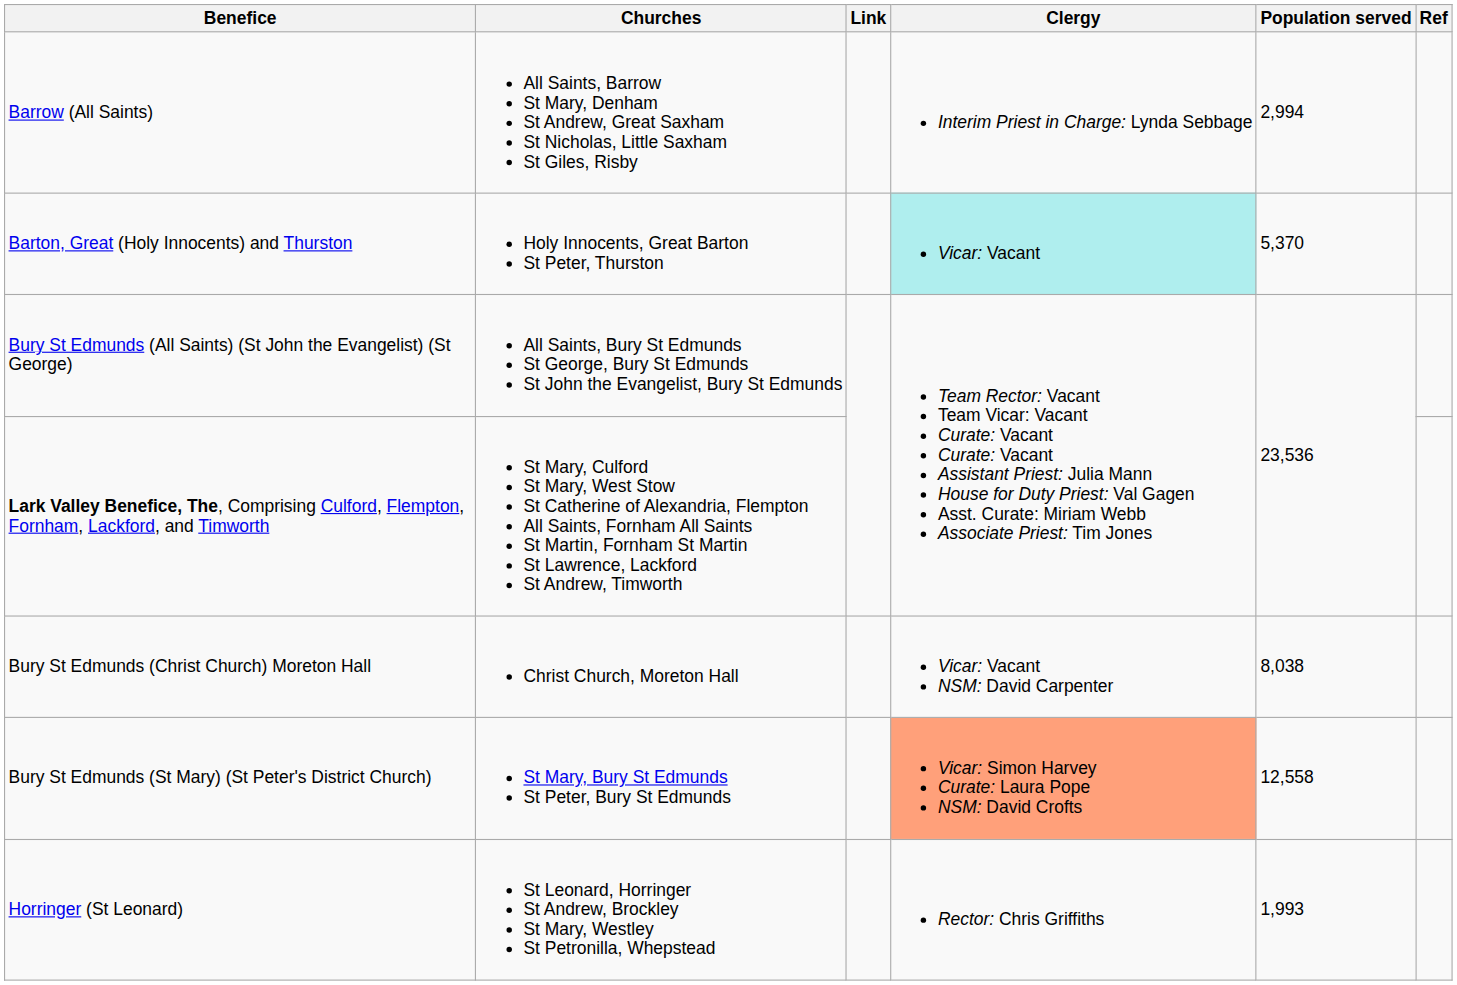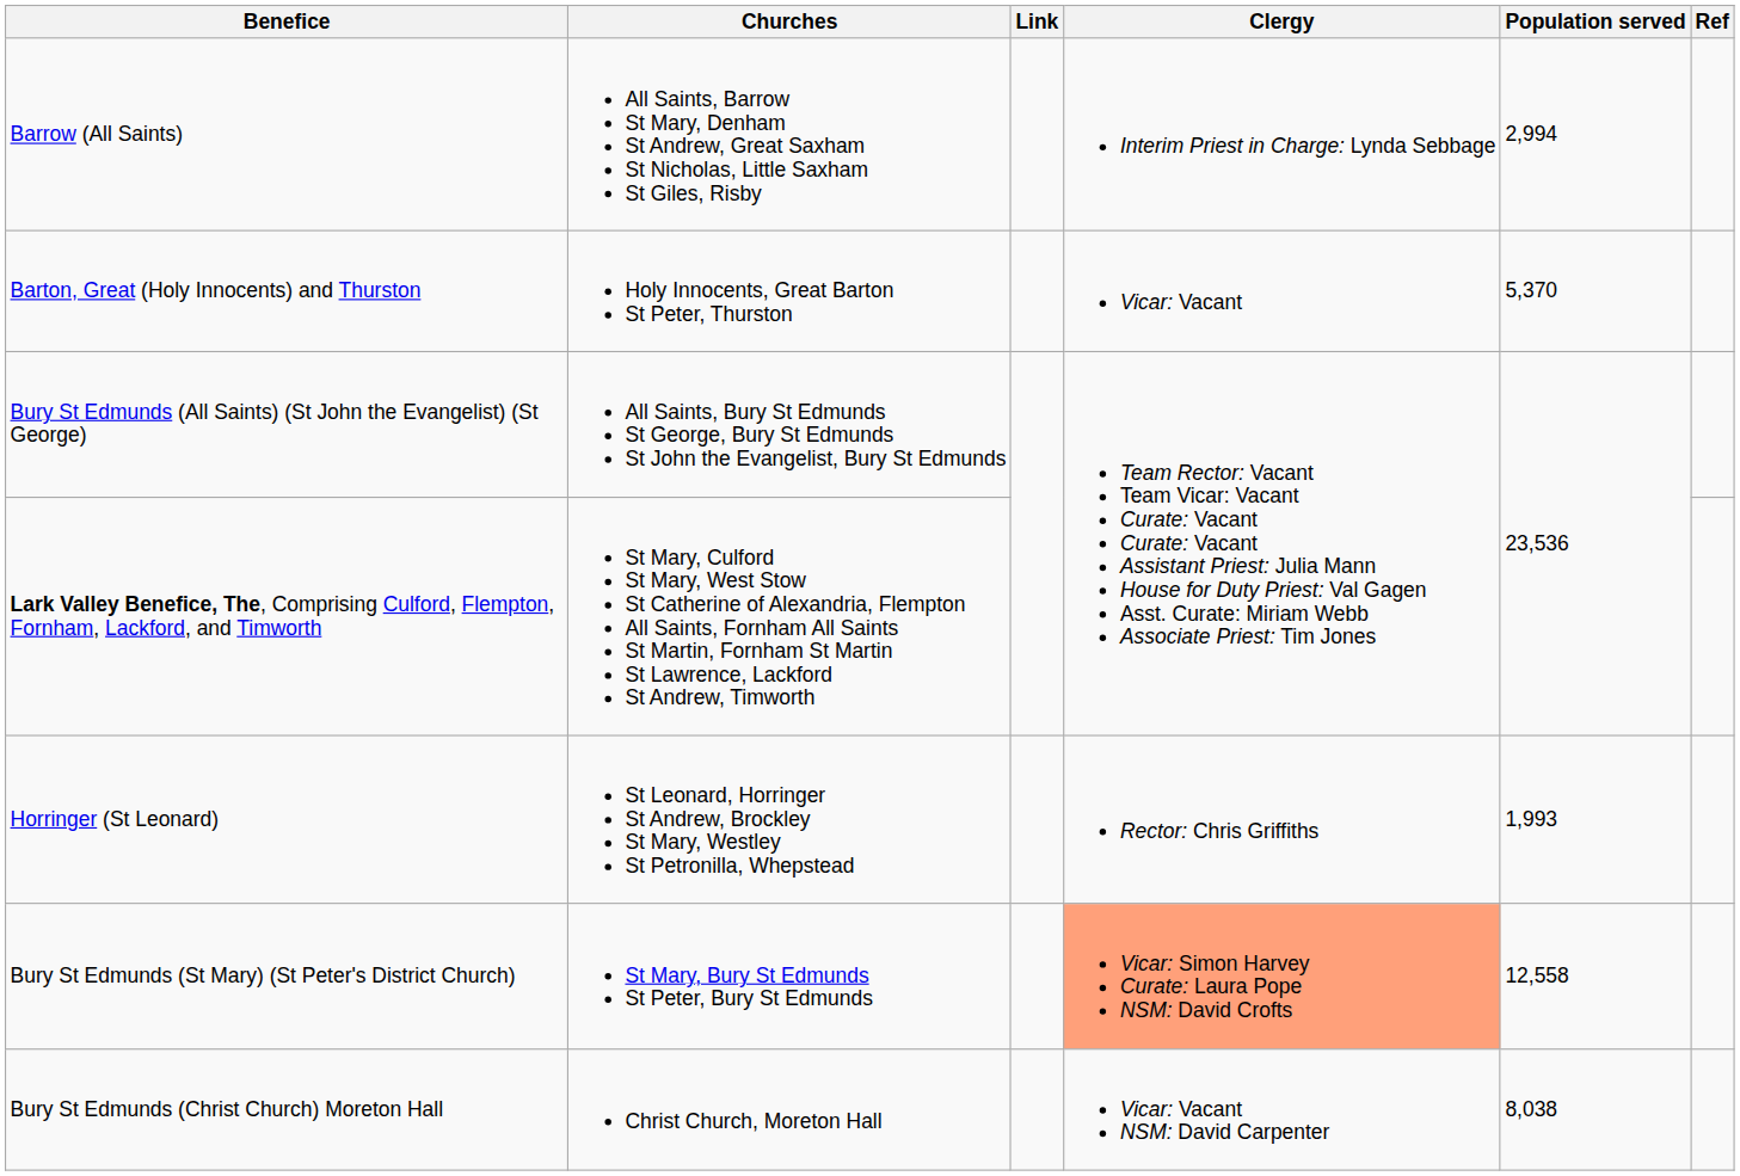 <table class="wikitable">
 <tr>
 <th width="425">Benefice</th>
 <th>Churches</th>
 <th>Link</th>
 <th>Clergy</th>
 <th>Population served</th>
 <th>Ref</th>
 </tr>
 <tr>
 <td><a href='#'>Barrow</a> (All Saints)</td>
 <td><br><ul><li>All Saints, Barrow</li><li>St Mary, Denham</li><li>St Andrew, Great Saxham</li><li>St Nicholas, Little Saxham</li><li>St Giles, Risby</li></ul></td>
 <td></td>
 <td><br><ul><li><em>Interim Priest in Charge:</em> Lynda Sebbage</li></ul></td>
 <td>2,994</td>
 <td></td>
 </tr>
 <tr>
 <td><a href='#'>Barton, Great</a> (Holy Innocents) and <a href='#'>Thurston</a></td>
 <td><br><ul><li>Holy Innocents, Great Barton</li><li>St Peter, Thurston</li></ul></td>
 <td></td>
-<td style="background: paleturquoise;"><br><ul><li><em>Vicar:</em> Vacant</li></ul></td>
+<td><br><ul><li><em>Vicar:</em> Vacant</li></ul></td>
 <td>5,370</td>
 <td></td>
 </tr>
 <tr>
 <td><a href='#'>Bury St Edmunds</a> (All Saints) (St John the Evangelist) (St George)</td>
 <td><br><ul><li>All Saints, Bury St Edmunds</li><li>St George, Bury St Edmunds</li><li>St John the Evangelist, Bury St Edmunds</li></ul></td>
 <td rowspan="2"></td>
 <td rowspan="2"><br><ul><li><em>Team Rector:</em> Vacant</li><li>Team Vicar: Vacant</li><li><em>Curate:</em> Vacant</li><li><em>Curate:</em> Vacant</li><li><em>Assistant Priest:</em> Julia Mann</li><li><em>House for Duty Priest:</em> Val Gagen</li><li>Asst. Curate: Miriam Webb</li><li><em>Associate Priest:</em> Tim Jones</li></ul></td>
 <td rowspan="2">23,536</td>
 <td></td>
 </tr>
 <tr>
 <td><strong>Lark Valley Benefice, The</strong>, Comprising <a href='#'>Culford</a>, <a href='#'>Flempton</a>, <a href='#'>Fornham</a>, <a href='#'>Lackford</a>, and <a href='#'>Timworth</a></td>
 <td><br><ul><li>St Mary, Culford</li><li>St Mary, West Stow</li><li>St Catherine of Alexandria, Flempton</li><li>All Saints, Fornham All Saints</li><li>St Martin, Fornham St Martin</li><li>St Lawrence, Lackford</li><li>St Andrew, Timworth</li></ul></td>
 <td></td>
 </tr>
 <tr>
-<td>Bury St Edmunds (Christ Church) Moreton Hall</td>
-<td><br><ul><li>Christ Church, Moreton Hall</li></ul></td>
+<td><a href='#'>Horringer</a> (St Leonard)</td>
+<td><br><ul><li>St Leonard, Horringer</li><li>St Andrew, Brockley</li><li>St Mary, Westley</li><li>St Petronilla, Whepstead</li></ul></td>
 <td></td>
-<td><br><ul><li><em>Vicar:</em> Vacant</li><li><em>NSM:</em> David Carpenter</li></ul></td>
-<td>8,038</td>
+<td><br><ul><li><em>Rector:</em> Chris Griffiths</li></ul></td>
+<td>1,993</td>
 <td></td>
 </tr>
 <tr>
 <td>Bury St Edmunds (St Mary) (St Peter's District Church)</td>
 <td><br><ul><li><a href='#'>St Mary, Bury St Edmunds</a></li><li>St Peter, Bury St Edmunds</li></ul></td>
 <td></td>
 <td style="background: lightsalmon;"><br><ul><li><em>Vicar:</em> Simon Harvey</li><li><em>Curate:</em> Laura Pope</li><li><em>NSM:</em> David Crofts</li></ul></td>
 <td>12,558</td>
 <td></td>
 </tr>
 <tr>
-<td><a href='#'>Horringer</a> (St Leonard)</td>
-<td><br><ul><li>St Leonard, Horringer</li><li>St Andrew, Brockley</li><li>St Mary, Westley</li><li>St Petronilla, Whepstead</li></ul></td>
+<td>Bury St Edmunds (Christ Church) Moreton Hall</td>
+<td><br><ul><li>Christ Church, Moreton Hall</li></ul></td>
 <td></td>
-<td><br><ul><li><em>Rector:</em> Chris Griffiths</li></ul></td>
-<td>1,993</td>
+<td><br><ul><li><em>Vicar:</em> Vacant</li><li><em>NSM:</em> David Carpenter</li></ul></td>
+<td>8,038</td>
 <td></td>
 </tr>
 </table>
